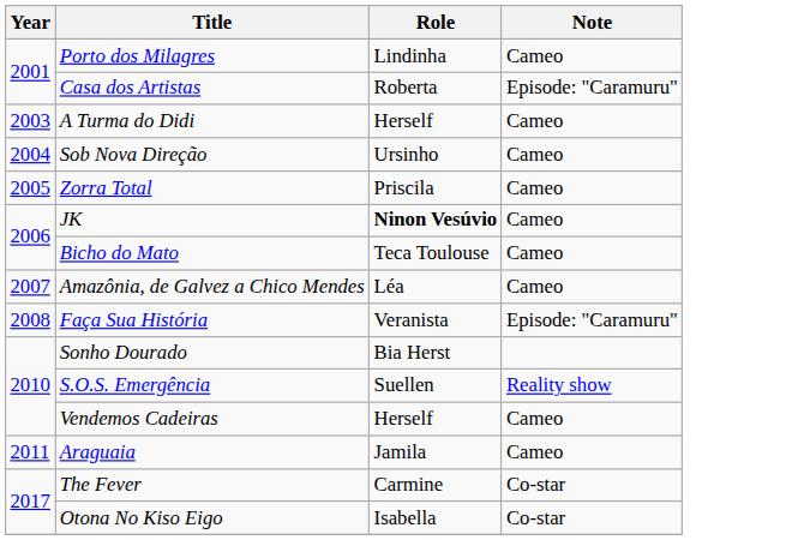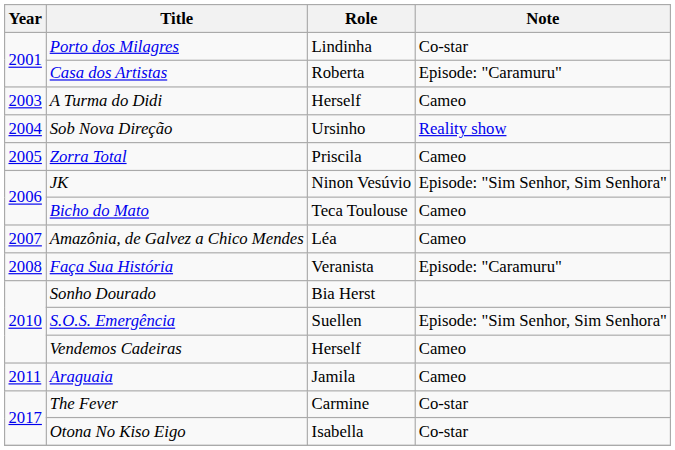 <table class="wikitable" style="font-size: 90%;">
 <tr>
 <th>Year</th>
 <th>Title</th>
 <th>Role</th>
 <th>Note</th>
 </tr>
 <tr>
 <td rowspan="2"><a href='#'>2001</a></td>
 <td><em><a href='#'>Porto dos Milagres</a></em></td>
 <td>Lindinha</td>
-<td>Cameo</td>
+<td>Co-star</td>
 </tr>
 <tr>
 <td><em><a href='#'>Casa dos Artistas</a></em></td>
 <td>Roberta</td>
 <td>Episode: "Caramuru"</td>
 </tr>
 <tr>
 <td><a href='#'>2003</a></td>
 <td><em>A Turma do Didi</em></td>
 <td>Herself</td>
 <td>Cameo</td>
 </tr>
 <tr>
 <td><a href='#'>2004</a></td>
 <td><em>Sob Nova Direção</em></td>
 <td>Ursinho</td>
-<td>Cameo</td>
+<td><a href='#'>Reality show</a></td>
 </tr>
 <tr>
 <td><a href='#'>2005</a></td>
 <td><em><a href='#'>Zorra Total</a></em></td>
 <td>Priscila</td>
 <td>Cameo</td>
 </tr>
 <tr>
 <td rowspan="2"><a href='#'>2006</a></td>
 <td><em>JK</em></td>
-<td><strong>Ninon Vesúvio</strong></td>
-<td>Cameo</td>
+<td>Ninon Vesúvio</td>
+<td>Episode: "Sim Senhor, Sim Senhora"</td>
 </tr>
 <tr>
 <td><em><a href='#'>Bicho do Mato</a></em></td>
 <td>Teca Toulouse</td>
 <td>Cameo</td>
 </tr>
 <tr>
 <td><a href='#'>2007</a></td>
 <td><em>Amazônia, de Galvez a Chico Mendes</em></td>
 <td>Léa</td>
 <td>Cameo</td>
 </tr>
 <tr>
 <td><a href='#'>2008</a></td>
 <td><em><a href='#'>Faça Sua História</a></em></td>
 <td>Veranista</td>
 <td>Episode: "Caramuru"</td>
 </tr>
 <tr>
 <td rowspan="3"><a href='#'>2010</a></td>
 <td><em>Sonho Dourado</em></td>
 <td>Bia Herst</td>
 <td></td>
 </tr>
 <tr>
 <td><em><a href='#'>S.O.S. Emergência</a></em></td>
 <td>Suellen</td>
-<td><a href='#'>Reality show</a></td>
+<td>Episode: "Sim Senhor, Sim Senhora"</td>
 </tr>
 <tr>
 <td><em>Vendemos Cadeiras</em></td>
 <td>Herself</td>
 <td>Cameo</td>
 </tr>
 <tr>
 <td><a href='#'>2011</a></td>
 <td><em><a href='#'>Araguaia</a></em></td>
 <td>Jamila</td>
 <td>Cameo</td>
 </tr>
 <tr>
 <td rowspan="2"><a href='#'>2017</a></td>
 <td><em>The Fever</em></td>
 <td>Carmine</td>
 <td>Co-star</td>
 </tr>
 <tr>
 <td><em>Otona No Kiso Eigo</em></td>
 <td>Isabella</td>
 <td>Co-star</td>
 </tr>
 <tr>
 </tr>
 </table>
